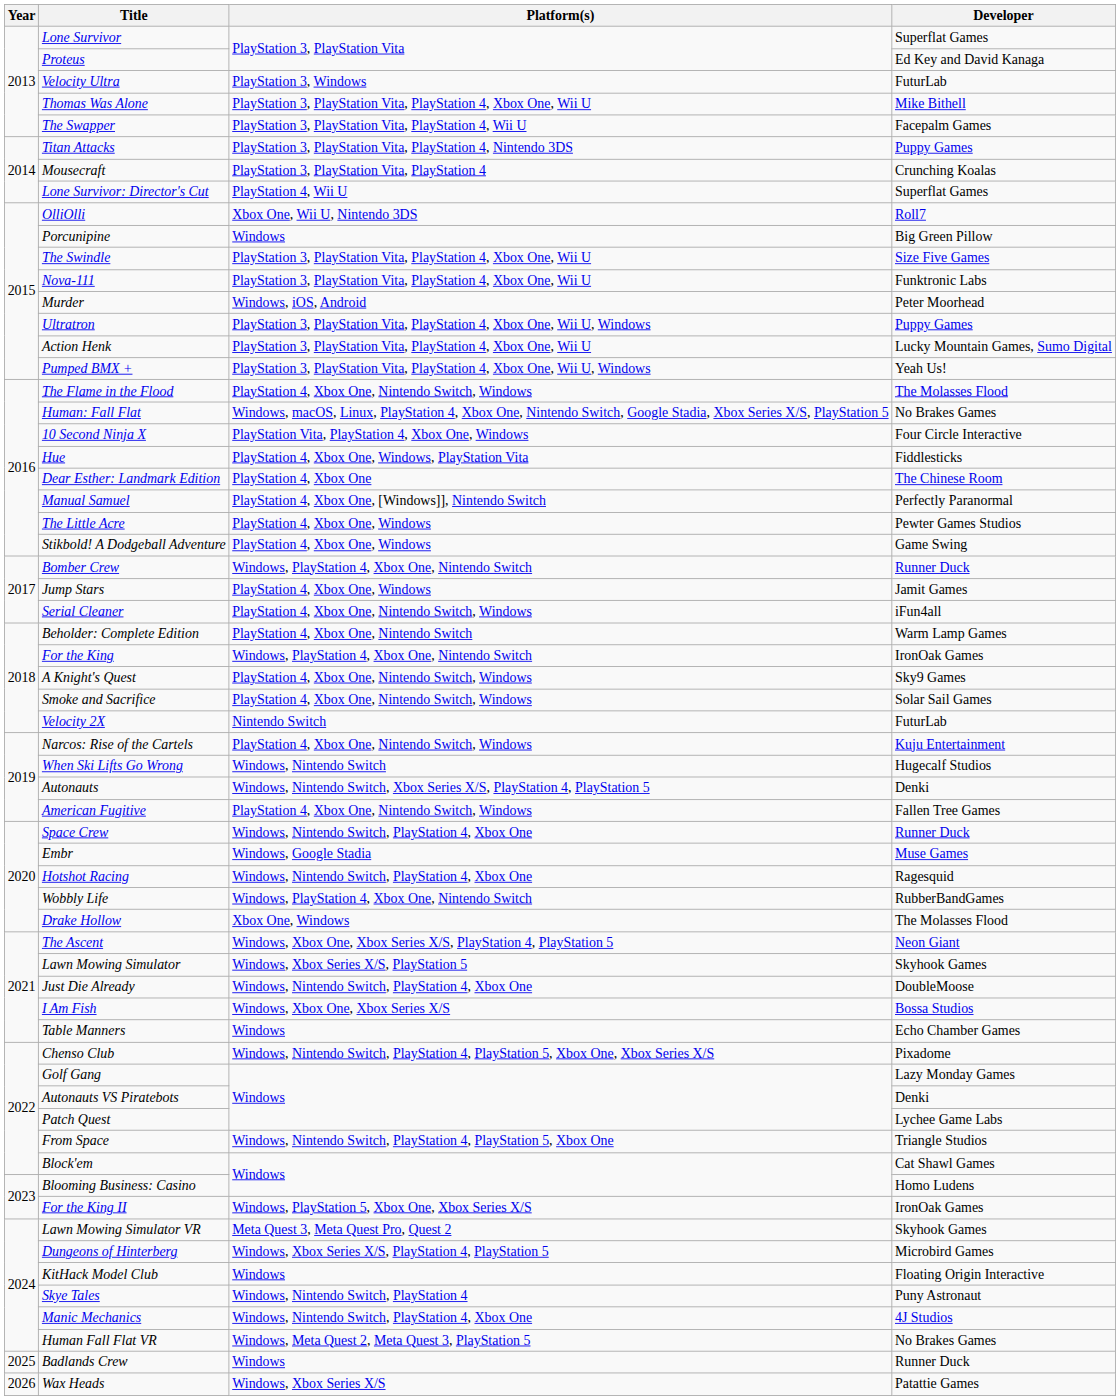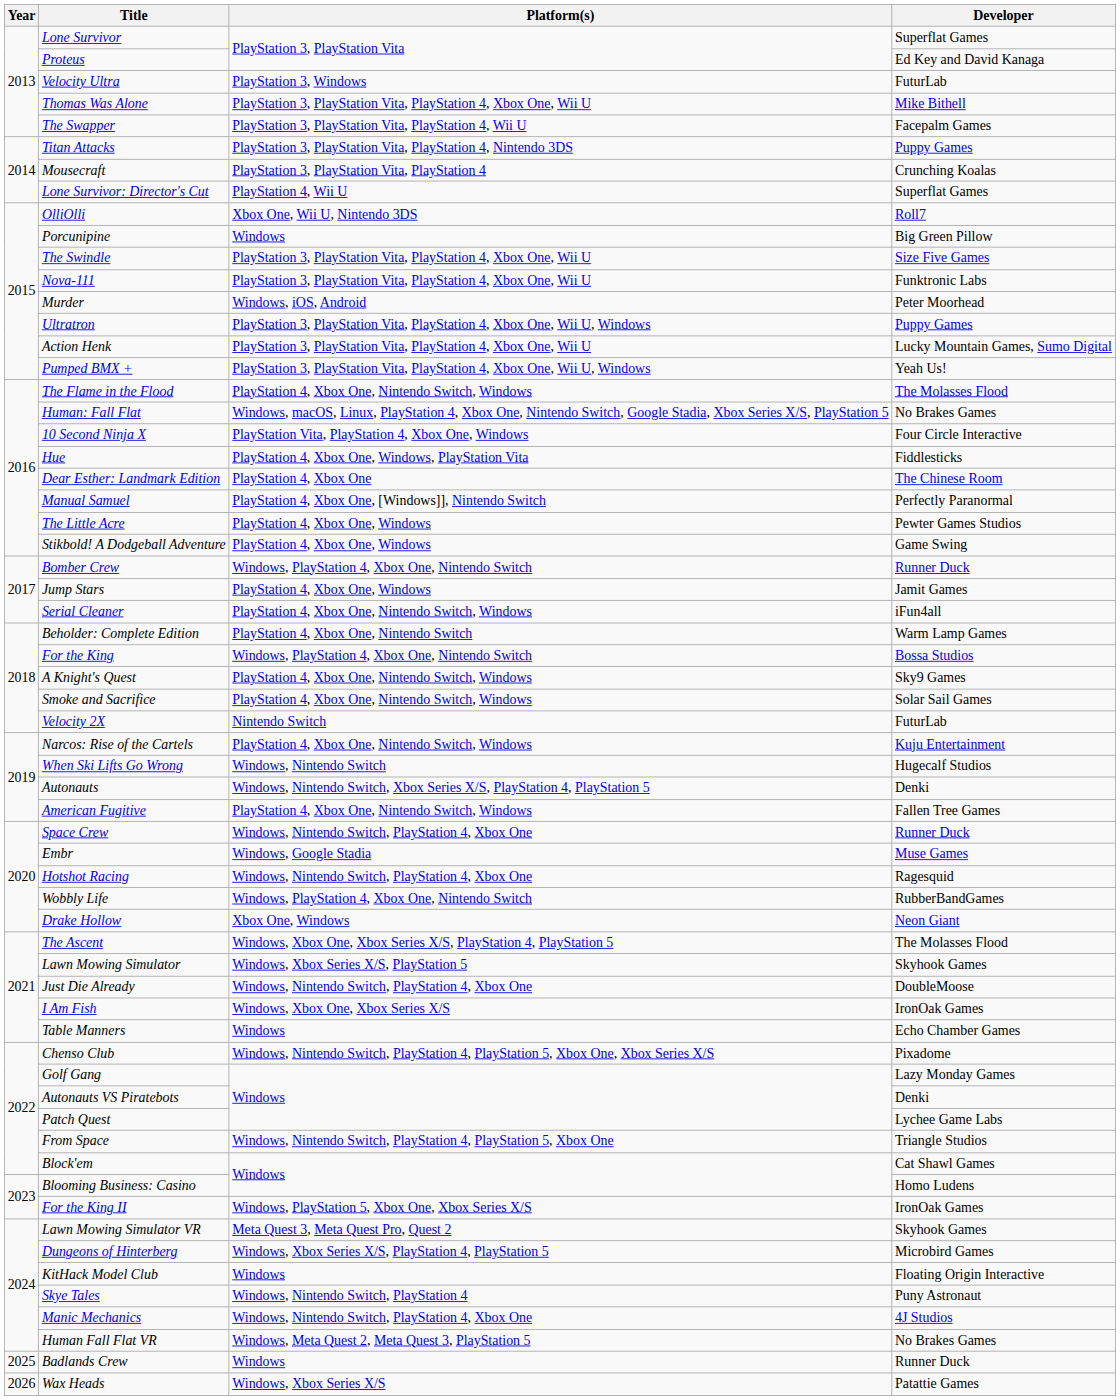 <table class="wikitable sortable">
 <tr>
 <th>Year</th>
 <th>Title</th>
 <th>Platform(s)</th>
 <th>Developer</th>
 </tr>
 <tr>
 <td rowspan="5">2013</td>
 <td><em><a href='#'>Lone Survivor</a></em></td>
 <td rowspan="2"><a href='#'>PlayStation 3</a>, <a href='#'>PlayStation Vita</a></td>
 <td>Superflat Games</td>
 </tr>
 <tr>
 <td><em><a href='#'>Proteus</a></em></td>
 <td>Ed Key and David Kanaga</td>
 </tr>
 <tr>
 <td><em><a href='#'>Velocity Ultra</a></em></td>
 <td><a href='#'>PlayStation 3</a>, <a href='#'>Windows</a></td>
 <td>FuturLab</td>
 </tr>
 <tr>
 <td><em><a href='#'>Thomas Was Alone</a></em></td>
 <td><a href='#'>PlayStation 3</a>, <a href='#'>PlayStation Vita</a>, <a href='#'>PlayStation 4</a>, <a href='#'>Xbox One</a>, <a href='#'>Wii U</a></td>
 <td><a href='#'>Mike Bithell</a></td>
 </tr>
 <tr>
 <td><em><a href='#'>The Swapper</a></em></td>
 <td><a href='#'>PlayStation 3</a>, <a href='#'>PlayStation Vita</a>, <a href='#'>PlayStation 4</a>, <a href='#'>Wii U</a></td>
 <td>Facepalm Games</td>
 </tr>
 <tr>
 <td rowspan="3">2014</td>
 <td><em><a href='#'>Titan Attacks</a></em></td>
 <td><a href='#'>PlayStation 3</a>, <a href='#'>PlayStation Vita</a>, <a href='#'>PlayStation 4</a>, <a href='#'>Nintendo 3DS</a></td>
 <td><a href='#'>Puppy Games</a></td>
 </tr>
 <tr>
 <td><em>Mousecraft</em></td>
 <td><a href='#'>PlayStation 3</a>, <a href='#'>PlayStation Vita</a>, <a href='#'>PlayStation 4</a></td>
 <td>Crunching Koalas</td>
 </tr>
 <tr>
 <td><em><a href='#'>Lone Survivor: Director's Cut</a></em></td>
 <td><a href='#'>PlayStation 4</a>, <a href='#'>Wii U</a></td>
 <td>Superflat Games</td>
 </tr>
 <tr>
 <td rowspan="8">2015</td>
 <td><em><a href='#'>OlliOlli</a></em></td>
 <td><a href='#'>Xbox One</a>, <a href='#'>Wii U</a>, <a href='#'>Nintendo 3DS</a></td>
 <td><a href='#'>Roll7</a></td>
 </tr>
 <tr>
 <td><em>Porcunipine</em></td>
 <td><a href='#'>Windows</a></td>
 <td>Big Green Pillow</td>
 </tr>
 <tr>
 <td><em><a href='#'>The Swindle</a></em></td>
 <td><a href='#'>PlayStation 3</a>, <a href='#'>PlayStation Vita</a>, <a href='#'>PlayStation 4</a>, <a href='#'>Xbox One</a>, <a href='#'>Wii U</a></td>
 <td><a href='#'>Size Five Games</a></td>
 </tr>
 <tr>
 <td><em><a href='#'>Nova-111</a></em></td>
 <td><a href='#'>PlayStation 3</a>, <a href='#'>PlayStation Vita</a>, <a href='#'>PlayStation 4</a>, <a href='#'>Xbox One</a>, <a href='#'>Wii U</a></td>
 <td>Funktronic Labs</td>
 </tr>
 <tr>
 <td><em>Murder</em></td>
 <td><a href='#'>Windows</a>, <a href='#'>iOS</a>, <a href='#'>Android</a></td>
 <td>Peter Moorhead</td>
 </tr>
 <tr>
 <td><em><a href='#'>Ultratron</a></em></td>
 <td><a href='#'>PlayStation 3</a>, <a href='#'>PlayStation Vita</a>, <a href='#'>PlayStation 4</a>, <a href='#'>Xbox One</a>, <a href='#'>Wii U</a>, <a href='#'>Windows</a></td>
 <td><a href='#'>Puppy Games</a></td>
 </tr>
 <tr>
 <td><em>Action Henk</em></td>
 <td><a href='#'>PlayStation 3</a>, <a href='#'>PlayStation Vita</a>, <a href='#'>PlayStation 4</a>, <a href='#'>Xbox One</a>, <a href='#'>Wii U</a></td>
 <td>Lucky Mountain Games, <a href='#'>Sumo Digital</a></td>
 </tr>
 <tr>
 <td><em><a href='#'>Pumped BMX +</a></em></td>
 <td><a href='#'>PlayStation 3</a>, <a href='#'>PlayStation Vita</a>, <a href='#'>PlayStation 4</a>, <a href='#'>Xbox One</a>, <a href='#'>Wii U</a>, <a href='#'>Windows</a></td>
 <td>Yeah Us!</td>
 </tr>
 <tr>
 <td rowspan="8">2016</td>
 <td><a href='#'><em>The Flame in the Flood</em></a></td>
 <td><a href='#'>PlayStation 4</a>, <a href='#'>Xbox One</a>, <a href='#'>Nintendo Switch</a>, <a href='#'>Windows</a></td>
 <td><a href='#'>The Molasses Flood</a></td>
 </tr>
 <tr>
 <td><em><a href='#'>Human: Fall Flat</a></em></td>
 <td><a href='#'>Windows</a>, <a href='#'>macOS</a>, <a href='#'>Linux</a>, <a href='#'>PlayStation 4</a>, <a href='#'>Xbox One</a>, <a href='#'>Nintendo Switch</a>, <a href='#'>Google Stadia</a>, <a href='#'>Xbox Series X/S</a>, <a href='#'>PlayStation 5</a></td>
 <td>No Brakes Games</td>
 </tr>
 <tr>
 <td><em><a href='#'>10 Second Ninja X</a></em></td>
 <td><a href='#'>PlayStation Vita</a>, <a href='#'>PlayStation 4</a>, <a href='#'>Xbox One</a>, <a href='#'>Windows</a></td>
 <td>Four Circle Interactive</td>
 </tr>
 <tr>
 <td><em><a href='#'>Hue</a></em></td>
 <td><a href='#'>PlayStation 4</a>, <a href='#'>Xbox One</a>, <a href='#'>Windows</a>, <a href='#'>PlayStation Vita</a></td>
 <td>Fiddlesticks</td>
 </tr>
 <tr>
 <td><em><a href='#'>Dear Esther: Landmark Edition</a></em></td>
 <td><a href='#'>PlayStation 4</a>, <a href='#'>Xbox One</a></td>
 <td><a href='#'>The Chinese Room</a></td>
 </tr>
 <tr>
 <td><em><a href='#'>Manual Samuel</a></em></td>
 <td><a href='#'>PlayStation 4</a>, <a href='#'>Xbox One</a>, [Windows]], <a href='#'>Nintendo Switch</a></td>
 <td>Perfectly Paranormal</td>
 </tr>
 <tr>
 <td><em><a href='#'>The Little Acre</a></em></td>
 <td><a href='#'>PlayStation 4</a>, <a href='#'>Xbox One</a>, <a href='#'>Windows</a></td>
 <td>Pewter Games Studios</td>
 </tr>
 <tr>
 <td><em>Stikbold! A Dodgeball Adventure</em></td>
 <td><a href='#'>PlayStation 4</a>, <a href='#'>Xbox One</a>, <a href='#'>Windows</a></td>
 <td>Game Swing</td>
 </tr>
 <tr>
 <td rowspan="3">2017</td>
 <td><em><a href='#'>Bomber Crew</a></em></td>
 <td><a href='#'>Windows</a>, <a href='#'>PlayStation 4</a>, <a href='#'>Xbox One</a>, <a href='#'>Nintendo Switch</a></td>
 <td><a href='#'>Runner Duck</a></td>
 </tr>
 <tr>
 <td><em>Jump Stars</em></td>
 <td><a href='#'>PlayStation 4</a>, <a href='#'>Xbox One</a>, <a href='#'>Windows</a></td>
 <td>Jamit Games</td>
 </tr>
 <tr>
 <td><em><a href='#'>Serial Cleaner</a></em></td>
 <td><a href='#'>PlayStation 4</a>, <a href='#'>Xbox One</a>, <a href='#'>Nintendo Switch</a>, <a href='#'>Windows</a></td>
 <td>iFun4all</td>
 </tr>
 <tr>
 <td rowspan="5">2018</td>
 <td><em>Beholder: Complete Edition</em></td>
 <td><a href='#'>PlayStation 4</a>, <a href='#'>Xbox One</a>, <a href='#'>Nintendo Switch</a></td>
 <td>Warm Lamp Games</td>
 </tr>
 <tr>
 <td><em><a href='#'>For the King</a></em></td>
 <td><a href='#'>Windows</a>, <a href='#'>PlayStation 4</a>, <a href='#'>Xbox One</a>, <a href='#'>Nintendo Switch</a></td>
-<td>IronOak Games</td>
+<td><a href='#'>Bossa Studios</a></td>
 </tr>
 <tr>
 <td><em>A Knight's Quest</em></td>
 <td><a href='#'>PlayStation 4</a>, <a href='#'>Xbox One</a>, <a href='#'>Nintendo Switch</a>, <a href='#'>Windows</a></td>
 <td>Sky9 Games</td>
 </tr>
 <tr>
 <td><em>Smoke and Sacrifice</em></td>
 <td><a href='#'>PlayStation 4</a>, <a href='#'>Xbox One</a>, <a href='#'>Nintendo Switch</a>, <a href='#'>Windows</a></td>
 <td>Solar Sail Games</td>
 </tr>
 <tr>
 <td><em><a href='#'>Velocity 2X</a></em></td>
 <td><a href='#'>Nintendo Switch</a></td>
 <td>FuturLab</td>
 </tr>
 <tr>
 <td rowspan="4">2019</td>
 <td><em>Narcos: Rise of the Cartels</em></td>
 <td><a href='#'>PlayStation 4</a>, <a href='#'>Xbox One</a>, <a href='#'>Nintendo Switch</a>, <a href='#'>Windows</a></td>
 <td><a href='#'>Kuju Entertainment</a></td>
 </tr>
 <tr>
 <td><em><a href='#'>When Ski Lifts Go Wrong</a></em></td>
 <td><a href='#'>Windows</a>, <a href='#'>Nintendo Switch</a></td>
 <td>Hugecalf Studios</td>
 </tr>
 <tr>
 <td><em>Autonauts</em></td>
 <td><a href='#'>Windows</a>, <a href='#'>Nintendo Switch</a>, <a href='#'>Xbox Series X/S</a>, <a href='#'>PlayStation 4</a>, <a href='#'>PlayStation 5</a></td>
 <td>Denki</td>
 </tr>
 <tr>
 <td><em><a href='#'>American Fugitive</a></em></td>
 <td><a href='#'>PlayStation 4</a>, <a href='#'>Xbox One</a>, <a href='#'>Nintendo Switch</a>, <a href='#'>Windows</a></td>
 <td>Fallen Tree Games</td>
 </tr>
 <tr>
 <td rowspan="5">2020</td>
 <td><em><a href='#'>Space Crew</a></em></td>
 <td><a href='#'>Windows</a>, <a href='#'>Nintendo Switch</a>, <a href='#'>PlayStation 4</a>, <a href='#'>Xbox One</a></td>
 <td><a href='#'>Runner Duck</a></td>
 </tr>
 <tr>
 <td><em>Embr</em></td>
 <td><a href='#'>Windows</a>, <a href='#'>Google Stadia</a></td>
 <td><a href='#'>Muse Games</a></td>
 </tr>
 <tr>
 <td><em><a href='#'>Hotshot Racing</a></em></td>
 <td><a href='#'>Windows</a>, <a href='#'>Nintendo Switch</a>, <a href='#'>PlayStation 4</a>, <a href='#'>Xbox One</a></td>
 <td>Ragesquid</td>
 </tr>
 <tr>
 <td><em>Wobbly Life</em></td>
 <td><a href='#'>Windows</a>, <a href='#'>PlayStation 4</a>, <a href='#'>Xbox One</a>, <a href='#'>Nintendo Switch</a></td>
 <td>RubberBandGames</td>
 </tr>
 <tr>
 <td><em><a href='#'>Drake Hollow</a></em></td>
 <td><a href='#'>Xbox One</a>, <a href='#'>Windows</a></td>
-<td>The Molasses Flood</td>
+<td><a href='#'>Neon Giant</a></td>
 </tr>
 <tr>
 <td rowspan="5">2021</td>
 <td><em><a href='#'>The Ascent</a></em></td>
 <td><a href='#'>Windows</a>, <a href='#'>Xbox One</a>, <a href='#'>Xbox Series X/S</a>, <a href='#'>PlayStation 4</a>, <a href='#'>PlayStation 5</a></td>
-<td><a href='#'>Neon Giant</a></td>
+<td>The Molasses Flood</td>
 </tr>
 <tr>
 <td><em>Lawn Mowing Simulator</em></td>
 <td><a href='#'>Windows</a>, <a href='#'>Xbox Series X/S</a>, <a href='#'>PlayStation 5</a></td>
 <td>Skyhook Games</td>
 </tr>
 <tr>
 <td><em>Just Die Already</em></td>
 <td><a href='#'>Windows</a>, <a href='#'>Nintendo Switch</a>, <a href='#'>PlayStation 4</a>, <a href='#'>Xbox One</a></td>
 <td>DoubleMoose</td>
 </tr>
 <tr>
 <td><em><a href='#'>I Am Fish</a></em></td>
 <td><a href='#'>Windows</a>, <a href='#'>Xbox One</a>, <a href='#'>Xbox Series X/S</a></td>
-<td><a href='#'>Bossa Studios</a></td>
+<td>IronOak Games</td>
 </tr>
 <tr>
 <td><em>Table Manners</em></td>
 <td><a href='#'>Windows</a></td>
 <td>Echo Chamber Games</td>
 </tr>
 <tr>
 <td rowspan="6">2022</td>
 <td><em>Chenso Club</em></td>
 <td><a href='#'>Windows</a>, <a href='#'>Nintendo Switch</a>, <a href='#'>PlayStation 4</a>, <a href='#'>PlayStation 5</a>, <a href='#'>Xbox One</a>, <a href='#'>Xbox Series X/S</a></td>
 <td>Pixadome</td>
 </tr>
 <tr>
 <td><em>Golf Gang</em></td>
 <td rowspan="3"><a href='#'>Windows</a></td>
 <td>Lazy Monday Games</td>
 </tr>
 <tr>
 <td><em>Autonauts VS Piratebots</em></td>
 <td>Denki</td>
 </tr>
 <tr>
 <td><em>Patch Quest</em></td>
 <td>Lychee Game Labs</td>
 </tr>
 <tr>
 <td><em>From Space</em></td>
 <td><a href='#'>Windows</a>, <a href='#'>Nintendo Switch</a>, <a href='#'>PlayStation 4</a>, <a href='#'>PlayStation 5</a>, <a href='#'>Xbox One</a></td>
 <td>Triangle Studios</td>
 </tr>
 <tr>
 <td><em>Block'em</em></td>
 <td rowspan="2"><a href='#'>Windows</a></td>
 <td>Cat Shawl Games</td>
 </tr>
 <tr>
 <td rowspan="2">2023</td>
 <td><em>Blooming Business: Casino</em></td>
 <td>Homo Ludens</td>
 </tr>
 <tr>
 <td><em><a href='#'>For the King II</a></em></td>
 <td><a href='#'>Windows</a>, <a href='#'>PlayStation 5</a>, <a href='#'>Xbox One</a>, <a href='#'>Xbox Series X/S</a></td>
 <td>IronOak Games</td>
 </tr>
 <tr>
 <td rowspan="6">2024</td>
 <td><em>Lawn Mowing Simulator VR</em></td>
 <td><a href='#'>Meta Quest 3</a>, <a href='#'>Meta Quest Pro</a>, <a href='#'>Quest 2</a></td>
 <td>Skyhook Games</td>
 </tr>
 <tr>
 <td><em><a href='#'>Dungeons of Hinterberg</a></em></td>
 <td><a href='#'>Windows</a>, <a href='#'>Xbox Series X/S</a>, <a href='#'>PlayStation 4</a>, <a href='#'>PlayStation 5</a></td>
 <td>Microbird Games</td>
 </tr>
 <tr>
 <td><em>KitHack Model Club</em></td>
 <td><a href='#'>Windows</a></td>
 <td>Floating Origin Interactive</td>
 </tr>
 <tr>
 <td><em><a href='#'>Skye Tales</a></em></td>
 <td><a href='#'>Windows</a>, <a href='#'>Nintendo Switch</a>, <a href='#'>PlayStation 4</a></td>
 <td>Puny Astronaut</td>
 </tr>
 <tr>
 <td><a href='#'><em>Manic Mechanics</em></a></td>
 <td><a href='#'>Windows</a>, <a href='#'>Nintendo Switch</a>, <a href='#'>PlayStation 4</a>, <a href='#'>Xbox One</a></td>
 <td><a href='#'>4J Studios</a></td>
 </tr>
 <tr>
 <td><em>Human Fall Flat VR</em></td>
 <td><a href='#'>Windows</a>, <a href='#'>Meta Quest 2</a>, <a href='#'>Meta Quest 3</a>, <a href='#'>PlayStation 5</a></td>
 <td>No Brakes Games</td>
 </tr>
 <tr>
 <td>2025</td>
 <td><em>Badlands Crew</em></td>
 <td><a href='#'>Windows</a></td>
 <td>Runner Duck</td>
 </tr>
 <tr>
 <td>2026</td>
 <td><em>Wax Heads</em></td>
 <td><a href='#'>Windows</a>, <a href='#'>Xbox Series X/S</a></td>
 <td>Patattie Games</td>
 </tr>
 </table>
